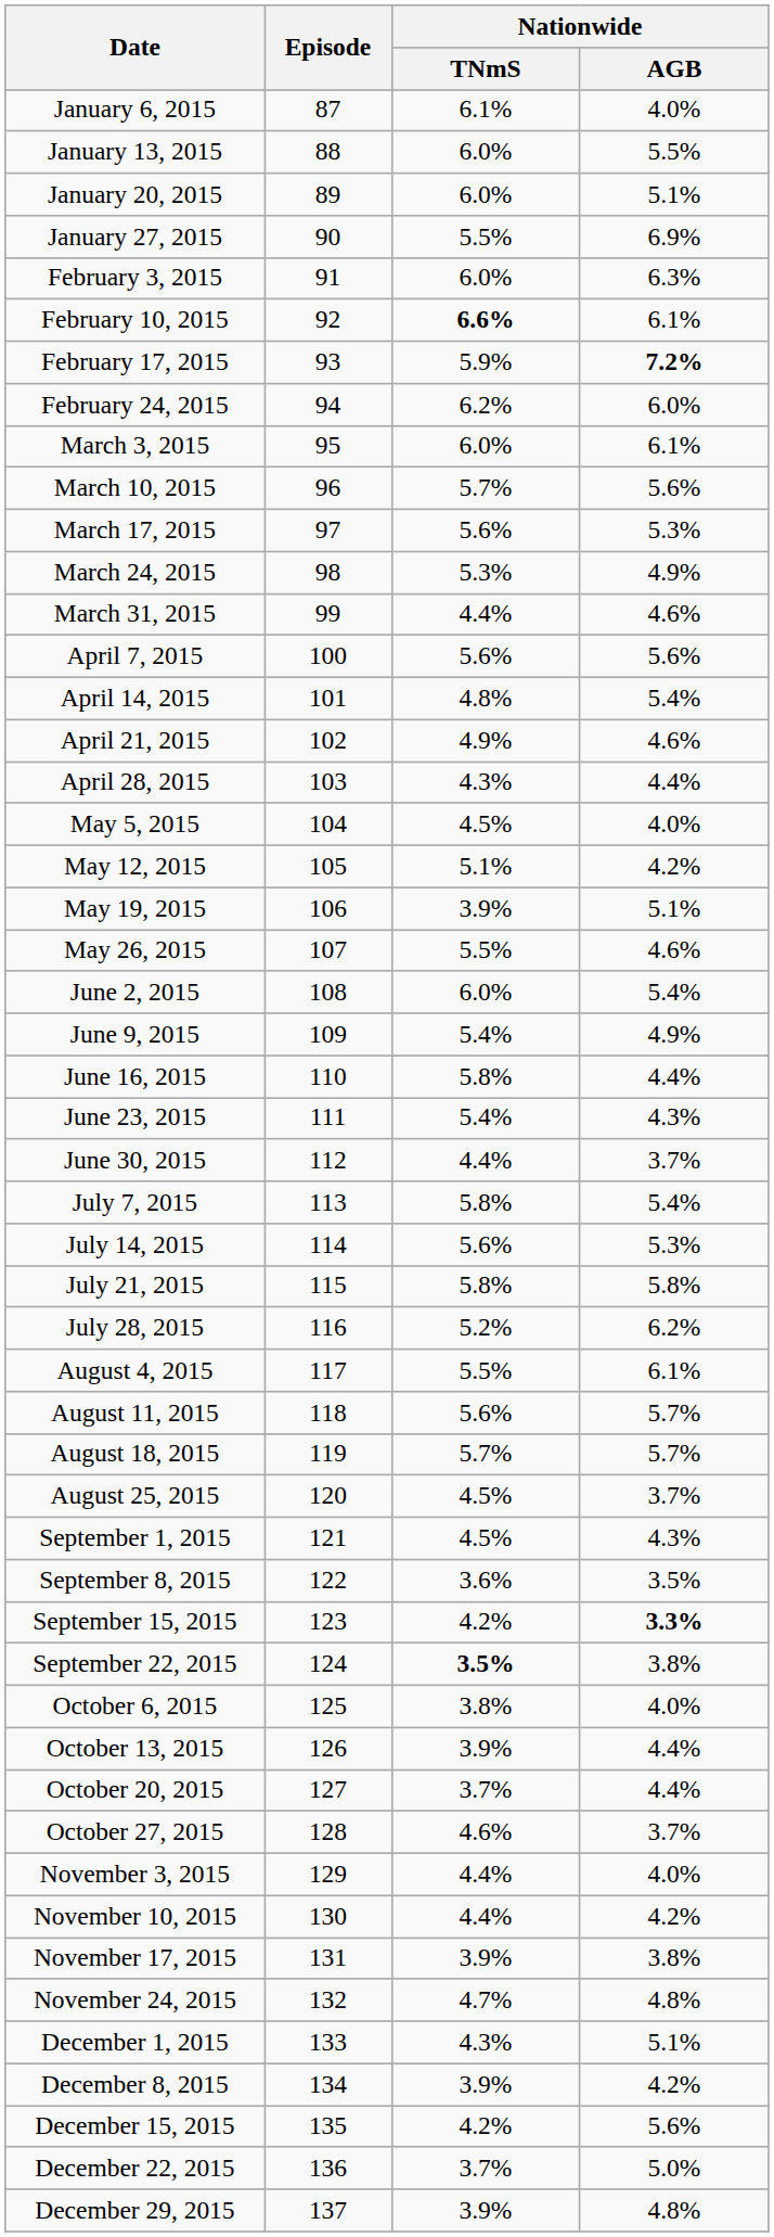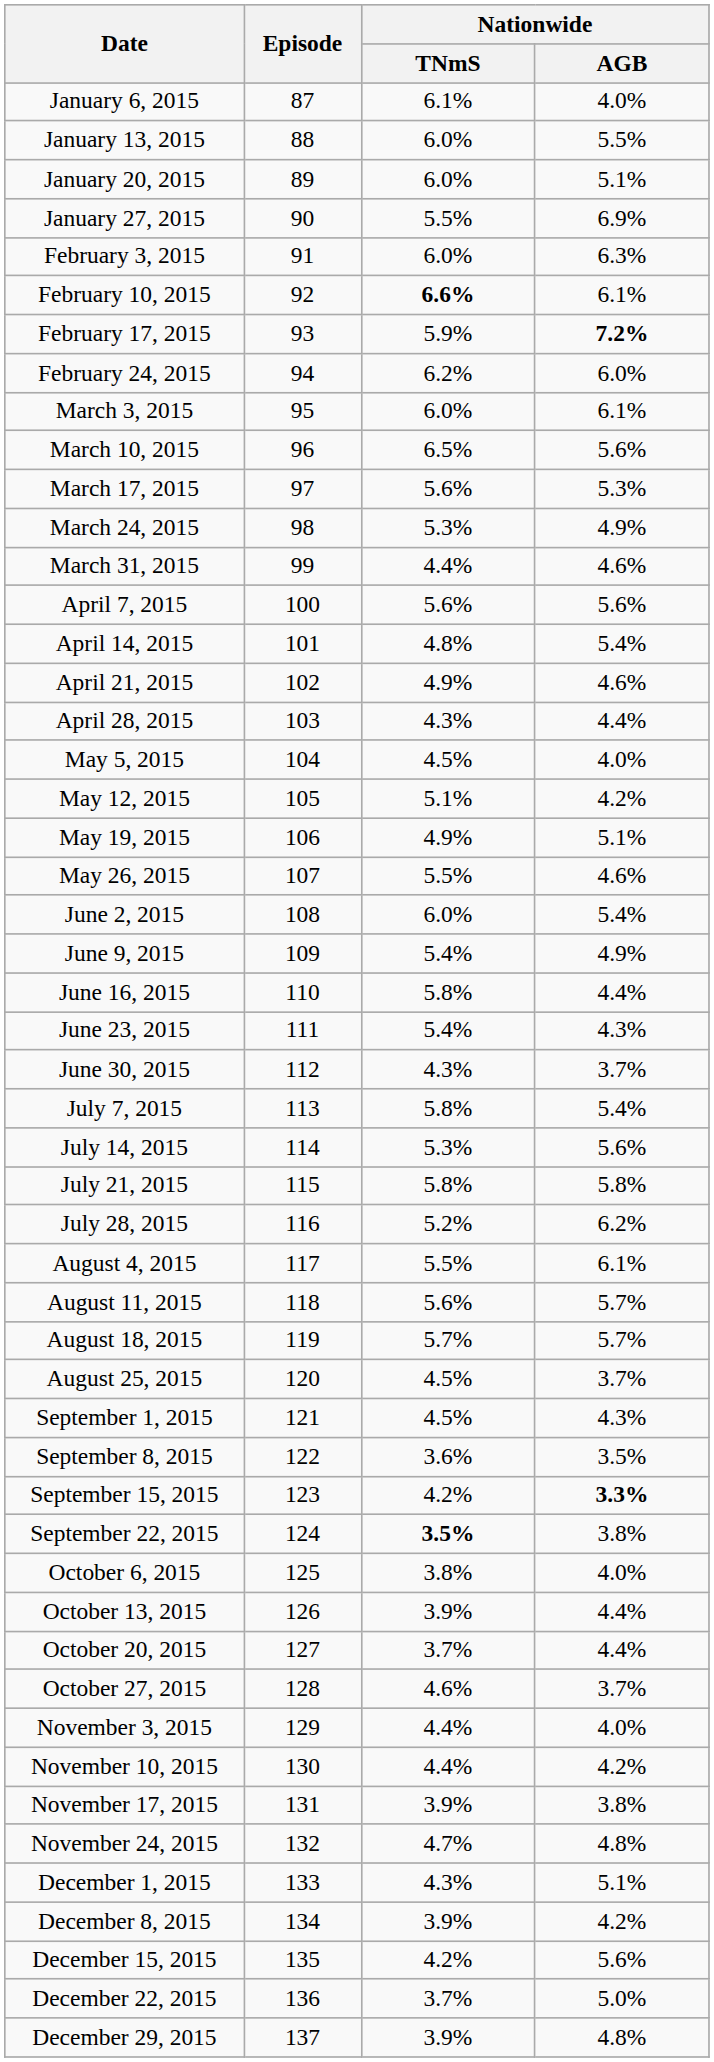 <table class="wikitable" style="font-size: 90%;">
 <tr>
 <th width=140 rowspan="2">Date</th>
 <th width=65 rowspan="2">Episode</th>
 <th width=100 colspan="2">Nationwide</th>
 </tr>
 <tr>
 <th width=100 bgcolor="#ffcce6">TNmS</th>
 <th width=100 bgcolor="#ffe6cc">AGB</th>
 </tr>
 <tr align="center">
 <td>January 6, 2015</td>
 <td>87</td>
 <td>6.1%</td>
 <td>4.0%</td>
 </tr>
 <tr align="center">
 <td>January 13, 2015</td>
 <td>88</td>
 <td>6.0%</td>
 <td>5.5%</td>
 </tr>
 <tr align="center">
 <td>January 20, 2015</td>
 <td>89</td>
 <td>6.0%</td>
 <td>5.1%</td>
 </tr>
 <tr align="center">
 <td>January 27, 2015</td>
 <td>90</td>
 <td>5.5%</td>
 <td>6.9%</td>
 </tr>
 <tr align="center">
 <td>February 3, 2015</td>
 <td>91</td>
 <td>6.0%</td>
 <td>6.3%</td>
 </tr>
 <tr align="center">
 <td>February 10, 2015</td>
 <td>92</td>
 <td><span><strong>6.6%</strong></span></td>
 <td>6.1%</td>
 </tr>
 <tr align="center">
 <td>February 17, 2015</td>
 <td>93</td>
 <td>5.9%</td>
 <td><span><strong>7.2%</strong></span></td>
 </tr>
 <tr align="center">
 <td>February 24, 2015</td>
 <td>94</td>
 <td>6.2%</td>
 <td>6.0%</td>
 </tr>
 <tr align="center">
 <td>March 3, 2015</td>
 <td>95</td>
 <td>6.0%</td>
 <td>6.1%</td>
 </tr>
 <tr align="center">
 <td>March 10, 2015</td>
 <td>96</td>
-<td>5.7%</td>
+<td>6.5%</td>
 <td>5.6%</td>
 </tr>
 <tr align="center">
 <td>March 17, 2015</td>
 <td>97</td>
 <td>5.6%</td>
 <td>5.3%</td>
 </tr>
 <tr align="center">
 <td>March 24, 2015</td>
 <td>98</td>
 <td>5.3%</td>
 <td>4.9%</td>
 </tr>
 <tr align="center">
 <td>March 31, 2015</td>
 <td>99</td>
 <td>4.4%</td>
 <td>4.6%</td>
 </tr>
 <tr align="center">
 <td>April 7, 2015</td>
 <td>100</td>
 <td>5.6%</td>
 <td>5.6%</td>
 </tr>
 <tr align="center">
 <td>April 14, 2015</td>
 <td>101</td>
 <td>4.8%</td>
 <td>5.4%</td>
 </tr>
 <tr align="center">
 <td>April 21, 2015</td>
 <td>102</td>
 <td>4.9%</td>
 <td>4.6%</td>
 </tr>
 <tr align="center">
 <td>April 28, 2015</td>
 <td>103</td>
 <td>4.3%</td>
 <td>4.4%</td>
 </tr>
 <tr align="center">
 <td>May 5, 2015</td>
 <td>104</td>
 <td>4.5%</td>
 <td>4.0%</td>
 </tr>
 <tr align="center">
 <td>May 12, 2015</td>
 <td>105</td>
 <td>5.1%</td>
 <td>4.2%</td>
 </tr>
 <tr align="center">
 <td>May 19, 2015</td>
 <td>106</td>
-<td>3.9%</td>
+<td>4.9%</td>
 <td>5.1%</td>
 </tr>
 <tr align="center">
 <td>May 26, 2015</td>
 <td>107</td>
 <td>5.5%</td>
 <td>4.6%</td>
 </tr>
 <tr align="center">
 <td>June 2, 2015</td>
 <td>108</td>
 <td>6.0%</td>
 <td>5.4%</td>
 </tr>
 <tr align="center">
 <td>June 9, 2015</td>
 <td>109</td>
 <td>5.4%</td>
 <td>4.9%</td>
 </tr>
 <tr align="center">
 <td>June 16, 2015</td>
 <td>110</td>
 <td>5.8%</td>
 <td>4.4%</td>
 </tr>
 <tr align="center">
 <td>June 23, 2015</td>
 <td>111</td>
 <td>5.4%</td>
 <td>4.3%</td>
 </tr>
 <tr align="center">
 <td>June 30, 2015</td>
 <td>112</td>
-<td>4.4%</td>
+<td>4.3%</td>
 <td>3.7%</td>
 </tr>
 <tr align="center">
 <td>July 7, 2015</td>
 <td>113</td>
 <td>5.8%</td>
 <td>5.4%</td>
 </tr>
 <tr align="center">
 <td>July 14, 2015</td>
 <td>114</td>
+<td>5.3%</td>
 <td>5.6%</td>
-<td>5.3%</td>
 </tr>
 <tr align="center">
 <td>July 21, 2015</td>
 <td>115</td>
 <td>5.8%</td>
 <td>5.8%</td>
 </tr>
 <tr align="center">
 <td>July 28, 2015</td>
 <td>116</td>
 <td>5.2%</td>
 <td>6.2%</td>
 </tr>
 <tr align="center">
 <td>August 4, 2015</td>
 <td>117</td>
 <td>5.5%</td>
 <td>6.1%</td>
 </tr>
 <tr align="center">
 <td>August 11, 2015</td>
 <td>118</td>
 <td>5.6%</td>
 <td>5.7%</td>
 </tr>
 <tr align="center">
 <td>August 18, 2015</td>
 <td>119</td>
 <td>5.7%</td>
 <td>5.7%</td>
 </tr>
 <tr align="center">
 <td>August 25, 2015</td>
 <td>120</td>
 <td>4.5%</td>
 <td>3.7%</td>
 </tr>
 <tr align="center">
 <td>September 1, 2015</td>
 <td>121</td>
 <td>4.5%</td>
 <td>4.3%</td>
 </tr>
 <tr align="center">
 <td>September 8, 2015</td>
 <td>122</td>
 <td>3.6%</td>
 <td>3.5%</td>
 </tr>
 <tr align="center">
 <td>September 15, 2015</td>
 <td>123</td>
 <td>4.2%</td>
 <td><span><strong>3.3%</strong></span></td>
 </tr>
 <tr align="center">
 <td>September 22, 2015</td>
 <td>124</td>
 <td><span><strong>3.5%</strong></span></td>
 <td>3.8%</td>
 </tr>
 <tr align="center">
 <td>October 6, 2015</td>
 <td>125</td>
 <td>3.8%</td>
 <td>4.0%</td>
 </tr>
 <tr align="center">
 <td>October 13, 2015</td>
 <td>126</td>
 <td>3.9%</td>
 <td>4.4%</td>
 </tr>
 <tr align="center">
 <td>October 20, 2015</td>
 <td>127</td>
 <td>3.7%</td>
 <td>4.4%</td>
 </tr>
 <tr align="center">
 <td>October 27, 2015</td>
 <td>128</td>
 <td>4.6%</td>
 <td>3.7%</td>
 </tr>
 <tr align="center">
 <td>November 3, 2015</td>
 <td>129</td>
 <td>4.4%</td>
 <td>4.0%</td>
 </tr>
 <tr align="center">
 <td>November 10, 2015</td>
 <td>130</td>
 <td>4.4%</td>
 <td>4.2%</td>
 </tr>
 <tr align="center">
 <td>November 17, 2015</td>
 <td>131</td>
 <td>3.9%</td>
 <td>3.8%</td>
 </tr>
 <tr align="center">
 <td>November 24, 2015</td>
 <td>132</td>
 <td>4.7%</td>
 <td>4.8%</td>
 </tr>
 <tr align="center">
 <td>December 1, 2015</td>
 <td>133</td>
 <td>4.3%</td>
 <td>5.1%</td>
 </tr>
 <tr align="center">
 <td>December 8, 2015</td>
 <td>134</td>
 <td>3.9%</td>
 <td>4.2%</td>
 </tr>
 <tr align="center">
 <td>December 15, 2015</td>
 <td>135</td>
 <td>4.2%</td>
 <td>5.6%</td>
 </tr>
 <tr align="center">
 <td>December 22, 2015</td>
 <td>136</td>
 <td>3.7%</td>
 <td>5.0%</td>
 </tr>
 <tr align="center">
 <td>December 29, 2015</td>
 <td>137</td>
 <td>3.9%</td>
 <td>4.8%</td>
 </tr>
 </table>
